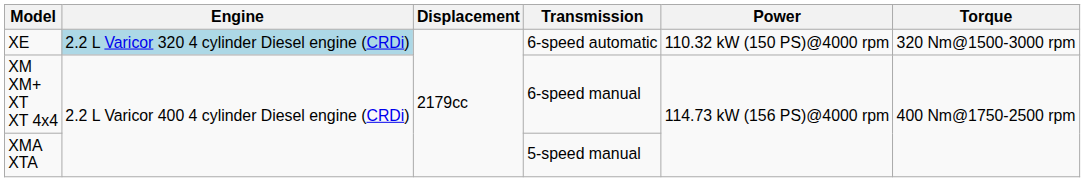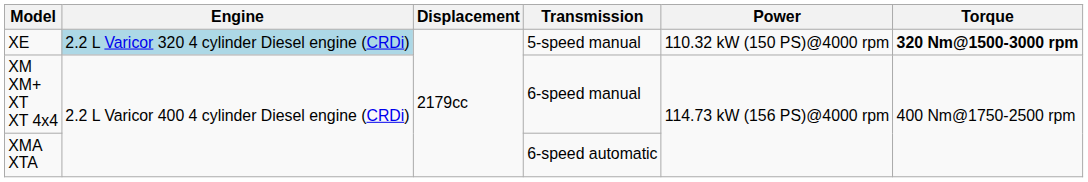 <table class="wikitable">
 <tr>
 <th>Model</th>
 <th>Engine</th>
 <th>Displacement</th>
 <th>Transmission</th>
 <th>Power</th>
 <th>Torque</th>
 </tr>
 <tr>
 <td>XE</td>
 <td style="background: lightblue;">2.2 L <a href='#'>Varicor</a> 320 4 cylinder Diesel engine (<a href='#'>CRDi</a>)</td>
 <td rowspan="3">2179cc</td>
-<td>6-speed automatic</td>
+<td>5-speed manual</td>
 <td>110.32 kW (150 PS)@4000 rpm</td>
-<td>320 Nm@1500-3000 rpm</td>
+<td><strong>320 Nm@1500-3000 rpm</strong></td>
 </tr>
 <tr>
 <td>XM<br>XM+<br>XT<br>XT 4x4</td>
 <td rowspan="2">2.2 L Varicor 400 4 cylinder Diesel engine (<a href='#'>CRDi</a>)</td>
 <td>6-speed manual</td>
 <td rowspan="2">114.73 kW (156 PS)@4000 rpm</td>
 <td rowspan="2">400 Nm@1750-2500 rpm</td>
 </tr>
 <tr>
 <td>XMA<br>XTA</td>
-<td>5-speed manual</td>
+<td>6-speed automatic</td>
 </tr>
 </table>
